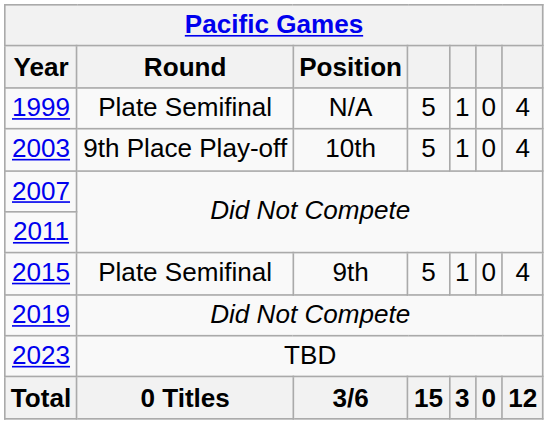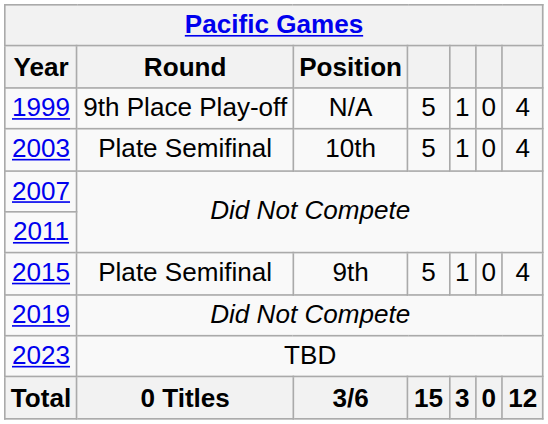 <table class="wikitable" style="text-align: center;">
 <tr>
 <th colspan="7"><a href='#'>Pacific Games</a></th>
 </tr>
 <tr>
 <th>Year</th>
 <th>Round</th>
 <th>Position</th>
 <th></th>
 <th></th>
 <th></th>
 <th></th>
 </tr>
 <tr>
 <td> <a href='#'>1999</a></td>
-<td>Plate Semifinal</td>
+<td>9th Place Play-off</td>
 <td>N/A</td>
 <td>5</td>
 <td>1</td>
 <td>0</td>
 <td>4</td>
 </tr>
 <tr>
 <td> <a href='#'>2003</a></td>
-<td>9th Place Play-off</td>
+<td>Plate Semifinal</td>
 <td>10th</td>
 <td>5</td>
 <td>1</td>
 <td>0</td>
 <td>4</td>
 </tr>
 <tr>
 <td> <a href='#'>2007</a></td>
 <td colspan="6" rowspan="2"><em>Did Not Compete</em></td>
 </tr>
 <tr>
 <td> <a href='#'>2011</a></td>
 </tr>
 <tr>
 <td> <a href='#'>2015</a></td>
 <td>Plate Semifinal</td>
 <td>9th</td>
 <td>5</td>
 <td>1</td>
 <td>0</td>
 <td>4</td>
 </tr>
 <tr>
 <td> <a href='#'>2019</a></td>
 <td colspan="6"><em>Did Not Compete</em></td>
 </tr>
 <tr>
 <td> <a href='#'>2023</a></td>
 <td colspan="6">TBD</td>
 </tr>
 <tr>
 <th>Total</th>
 <th>0 Titles</th>
 <th>3/6</th>
 <th>15</th>
 <th>3</th>
 <th>0</th>
 <th>12</th>
 </tr>
 </table>
